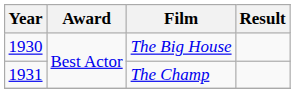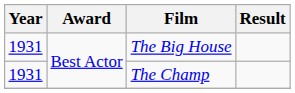 <table class="wikitable" style="font-size: 90%;">
 <tr>
 <th>Year</th>
 <th>Award</th>
 <th>Film</th>
 <th>Result</th>
 </tr>
 <tr>
-<td><a href='#'>1930</a></td>
+<td><a href='#'>1931</a></td>
 <td rowspan=2><a href='#'>Best Actor</a></td>
 <td><em><a href='#'>The Big House</a></em></td>
 <td></td>
 </tr>
 <tr>
 <td><a href='#'>1931</a></td>
 <td><em><a href='#'>The Champ</a></em></td>
 <td></td>
 </tr>
 <tr>
 </tr>
 </table>
